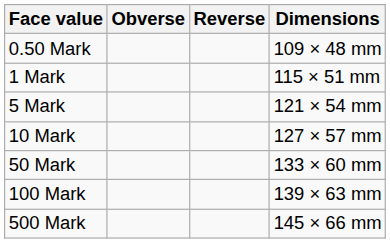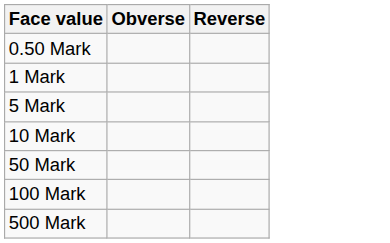 <table class="wikitable">
 <tr>
 <th>Face value</th>
 <th>Obverse</th>
 <th>Reverse</th>
-<th>Dimensions</th>
 </tr>
 <tr>
 <td>0.50 Mark</td>
 <td></td>
 <td></td>
-<td>109 × 48 mm</td>
 </tr>
 <tr>
 <td>1 Mark</td>
 <td></td>
 <td></td>
-<td>115 × 51 mm</td>
 </tr>
 <tr>
 <td>5 Mark</td>
 <td></td>
 <td></td>
-<td>121 × 54 mm</td>
 </tr>
 <tr>
 <td>10 Mark</td>
 <td></td>
 <td></td>
-<td>127 × 57 mm</td>
 </tr>
 <tr>
 <td>50 Mark</td>
 <td></td>
 <td></td>
-<td>133 × 60 mm</td>
 </tr>
 <tr>
 <td>100 Mark</td>
 <td></td>
 <td></td>
-<td>139 × 63 mm</td>
 </tr>
 <tr>
 <td>500 Mark</td>
 <td></td>
 <td></td>
-<td>145 × 66 mm</td>
 </tr>
 </table>
